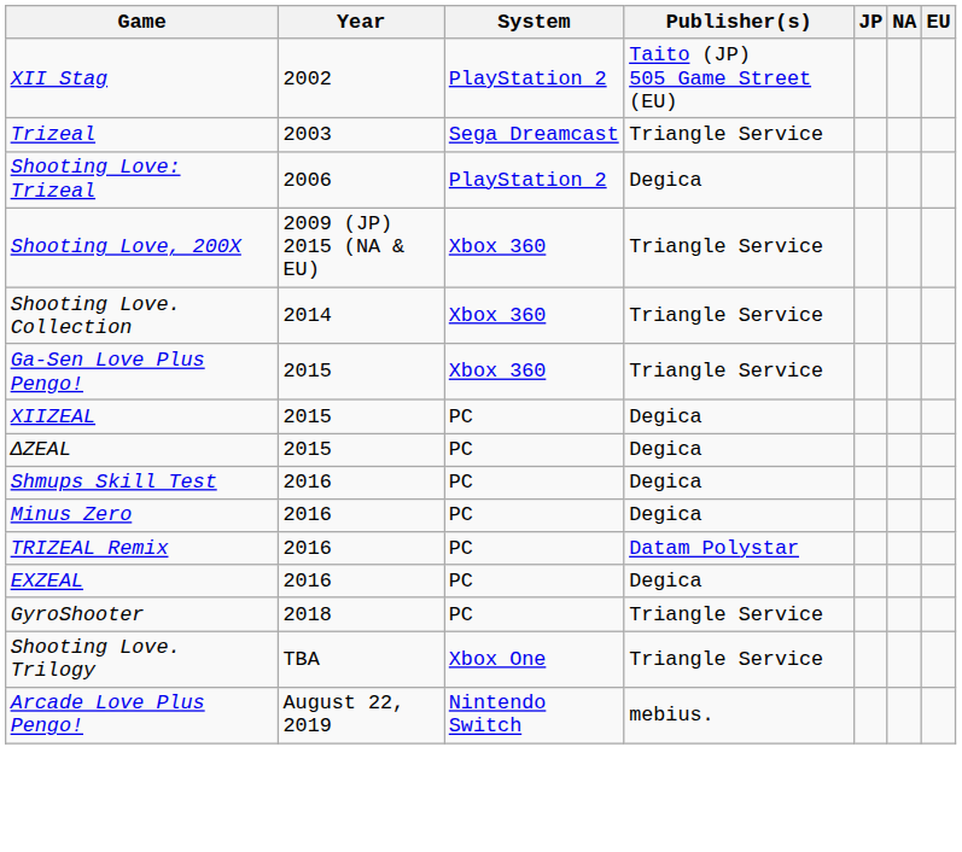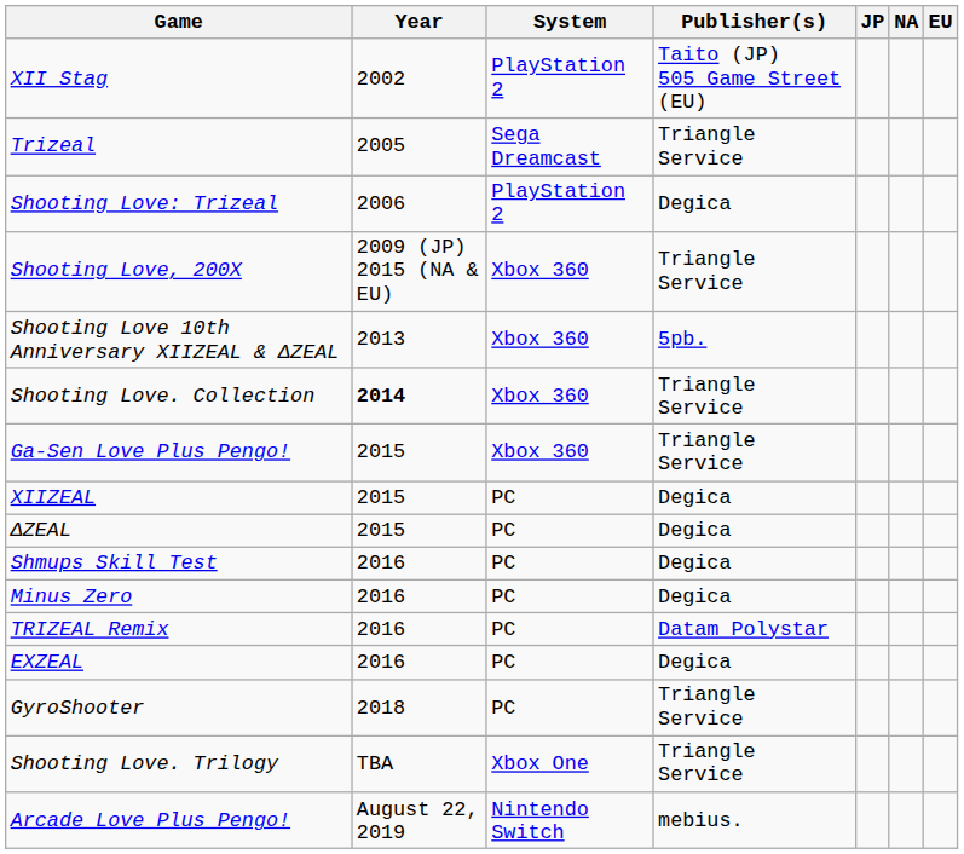 <table class="wikitable sortable">
 <tr>
 <th>Game</th>
 <th>Year</th>
 <th>System</th>
 <th>Publisher(s)</th>
 <th>JP</th>
 <th>NA</th>
 <th>EU</th>
 </tr>
 <tr>
 <td><em><a href='#'>XII Stag</a></em></td>
 <td>2002</td>
 <td><a href='#'>PlayStation 2</a></td>
 <td><a href='#'>Taito</a> (JP) <br> <a href='#'>505 Game Street</a> (EU)</td>
 <td></td>
 <td></td>
 <td></td>
 </tr>
 <tr>
 <td><em><a href='#'>Trizeal</a></em></td>
-<td>2003</td>
+<td>2005</td>
 <td><a href='#'>Sega Dreamcast</a></td>
 <td>Triangle Service</td>
 <td></td>
 <td></td>
 <td></td>
 </tr>
 <tr>
 <td><em><a href='#'>Shooting Love: Trizeal</a></em></td>
 <td>2006</td>
 <td><a href='#'>PlayStation 2</a></td>
 <td>Degica</td>
 <td></td>
 <td></td>
 <td></td>
 </tr>
 <tr>
 <td><em><a href='#'>Shooting Love, 200X</a></em></td>
 <td>2009 (JP) <br> 2015 (NA & EU)</td>
 <td><a href='#'>Xbox 360</a></td>
 <td>Triangle Service</td>
 <td></td>
 <td></td>
 <td></td>
 </tr>
 <tr>
+<td><em>Shooting Love 10th Anniversary XIIZEAL & ΔZEAL</em></td>
+<td>2013</td>
+<td><a href='#'>Xbox 360</a></td>
+<td><a href='#'>5pb.</a></td>
+<td></td>
+<td></td>
+<td></td>
+</tr>
+<tr>
 <td><em>Shooting Love. Collection</em></td>
-<td>2014</td>
+<td><strong>2014</strong></td>
 <td><a href='#'>Xbox 360</a></td>
 <td>Triangle Service</td>
 <td></td>
 <td></td>
 <td></td>
 </tr>
 <tr>
 <td><em><a href='#'>Ga-Sen Love Plus Pengo!</a></em></td>
 <td>2015</td>
 <td><a href='#'>Xbox 360</a></td>
 <td>Triangle Service</td>
 <td></td>
 <td></td>
 <td></td>
 </tr>
 <tr>
 <td><em><a href='#'>XIIZEAL</a></em></td>
 <td>2015</td>
 <td>PC</td>
 <td>Degica</td>
 <td></td>
 <td></td>
 <td></td>
 </tr>
 <tr>
 <td><em>ΔZEAL</em></td>
 <td>2015</td>
 <td>PC</td>
 <td>Degica</td>
 <td></td>
 <td></td>
 <td></td>
 </tr>
 <tr>
 <td><em><a href='#'>Shmups Skill Test</a></em></td>
 <td>2016</td>
 <td>PC</td>
 <td>Degica</td>
 <td></td>
 <td></td>
 <td></td>
 </tr>
 <tr>
 <td><em><a href='#'>Minus Zero</a></em></td>
 <td>2016</td>
 <td>PC</td>
 <td>Degica</td>
 <td></td>
 <td></td>
 <td></td>
 </tr>
 <tr>
 <td><em><a href='#'>TRIZEAL Remix</a></em></td>
 <td>2016</td>
 <td>PC</td>
 <td><a href='#'>Datam Polystar</a></td>
 <td></td>
 <td></td>
 <td></td>
 </tr>
 <tr>
 <td><em><a href='#'>EXZEAL</a></em></td>
 <td>2016</td>
 <td>PC</td>
 <td>Degica</td>
 <td></td>
 <td></td>
 <td></td>
 </tr>
 <tr>
 <td><em>GyroShooter</em></td>
 <td>2018</td>
 <td>PC</td>
 <td>Triangle Service</td>
 <td></td>
 <td></td>
 <td></td>
 </tr>
 <tr>
 <td><em>Shooting Love. Trilogy</em></td>
 <td>TBA</td>
 <td><a href='#'>Xbox One</a></td>
 <td>Triangle Service</td>
 <td></td>
 <td></td>
 <td></td>
 </tr>
 <tr>
 <td><em><a href='#'>Arcade Love Plus Pengo!</a></em></td>
 <td>August 22, 2019</td>
 <td><a href='#'>Nintendo Switch</a></td>
 <td>mebius.</td>
 <td></td>
 <td></td>
 <td></td>
 </tr>
 </table>
